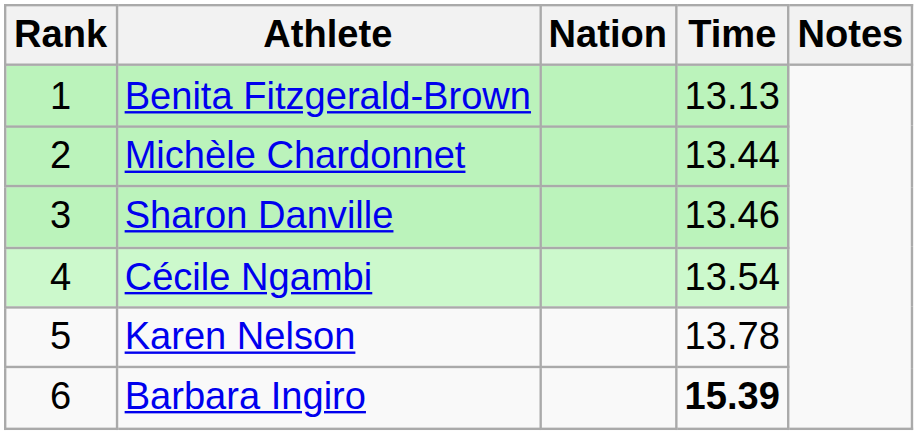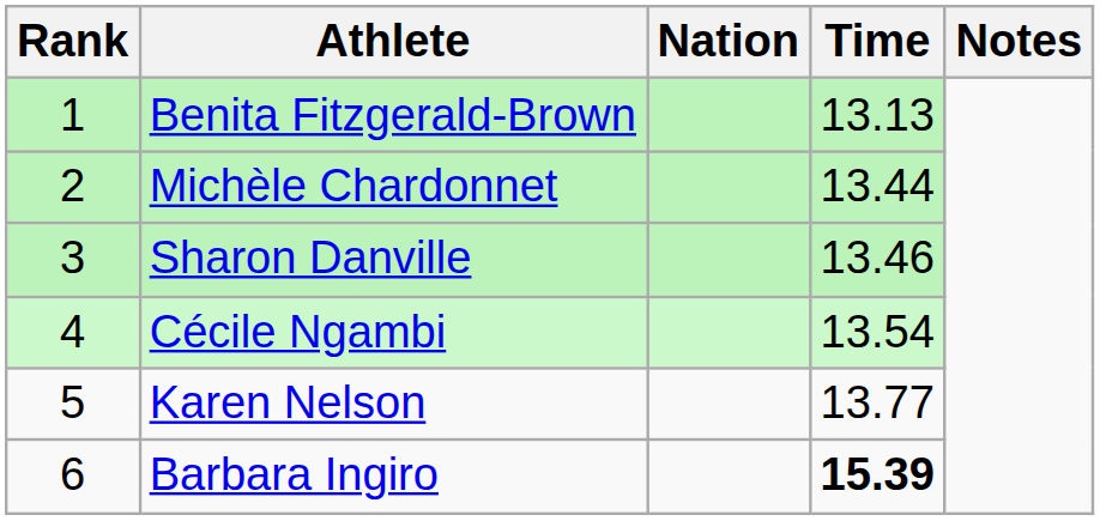 <table class="wikitable sortable" style="text-align:center">
 <tr>
 <th>Rank</th>
 <th>Athlete</th>
 <th>Nation</th>
 <th>Time</th>
 <th>Notes</th>
 </tr>
 <tr style="background:#bbf3bb;">
 <td>1</td>
 <td align=left><a href='#'>Benita Fitzgerald-Brown</a></td>
 <td align=left></td>
 <td>13.13</td>
 </tr>
 <tr style="background:#bbf3bb;">
 <td>2</td>
 <td align=left><a href='#'>Michèle Chardonnet</a></td>
 <td align=left></td>
 <td>13.44</td>
 </tr>
 <tr style="background:#bbf3bb;">
 <td>3</td>
 <td align=left><a href='#'>Sharon Danville</a></td>
 <td align=left></td>
 <td>13.46</td>
 </tr>
 <tr style="background:#ccf9cc;">
 <td>4</td>
 <td align=left><a href='#'>Cécile Ngambi</a></td>
 <td align=left></td>
 <td>13.54</td>
 </tr>
 <tr>
 <td>5</td>
 <td align=left><a href='#'>Karen Nelson</a></td>
 <td align=left></td>
-<td>13.78</td>
+<td>13.77</td>
 </tr>
 <tr>
 <td>6</td>
 <td align=left><a href='#'>Barbara Ingiro</a></td>
 <td align=left></td>
 <td><strong>15.39</strong></td>
 </tr>
 </table>
